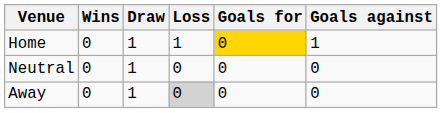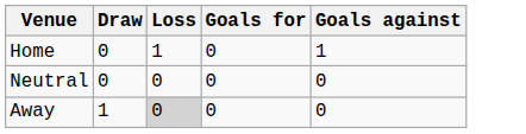 <table class="wikitable">
 <tr>
 <th>Venue</th>
-<th>Wins</th>
 <th>Draw</th>
 <th>Loss</th>
 <th>Goals for</th>
 <th>Goals against</th>
 </tr>
 <tr>
 <td>Home</td>
 <td>0</td>
 <td>1</td>
-<td>1</td>
-<td style="background: gold;">0</td>
+<td>0</td>
 <td>1</td>
 </tr>
 <tr>
 <td>Neutral</td>
 <td>0</td>
-<td>1</td>
 <td>0</td>
 <td>0</td>
 <td>0</td>
 </tr>
 <tr>
 <td>Away</td>
-<td>0</td>
 <td>1</td>
 <td style="background: lightgrey;">0</td>
 <td>0</td>
 <td>0</td>
 </tr>
 </table>
